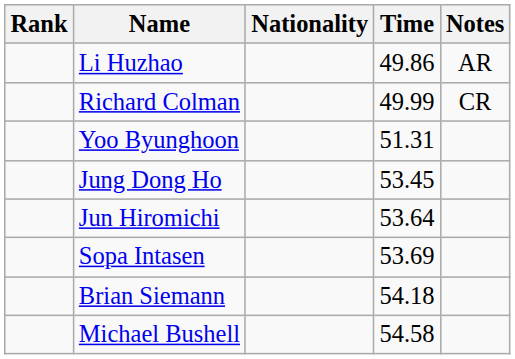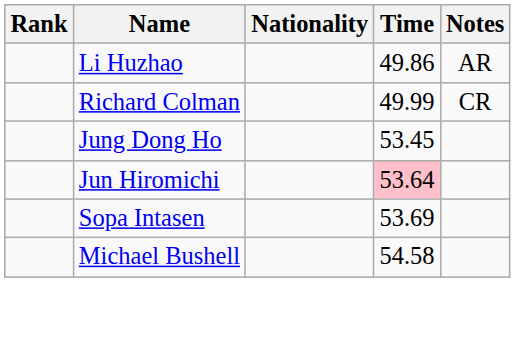 <table class="wikitable sortable" style="text-align:center">
 <tr>
 <th>Rank</th>
 <th>Name</th>
 <th>Nationality</th>
 <th>Time</th>
 <th>Notes</th>
 </tr>
 <tr>
 <td></td>
 <td align=left><a href='#'>Li Huzhao</a></td>
 <td align=left></td>
 <td>49.86</td>
 <td>AR</td>
 </tr>
 <tr>
 <td></td>
 <td align=left><a href='#'>Richard Colman</a></td>
 <td align=left></td>
 <td>49.99</td>
 <td>CR</td>
 </tr>
 <tr>
 <td></td>
-<td align=left><a href='#'>Yoo Byunghoon</a></td>
-<td align=left></td>
-<td>51.31</td>
-<td></td>
-</tr>
-<tr>
-<td></td>
 <td align=left><a href='#'>Jung Dong Ho</a></td>
 <td align=left></td>
 <td>53.45</td>
 <td></td>
 </tr>
 <tr>
 <td></td>
 <td align=left><a href='#'>Jun Hiromichi</a></td>
 <td align=left></td>
-<td>53.64</td>
+<td style="background: pink;">53.64</td>
 <td></td>
 </tr>
 <tr>
 <td></td>
 <td align=left><a href='#'>Sopa Intasen</a></td>
 <td align=left></td>
 <td>53.69</td>
 <td></td>
 </tr>
 <tr>
 <td></td>
-<td align=left><a href='#'>Brian Siemann</a></td>
-<td align=left></td>
-<td>54.18</td>
-<td></td>
-</tr>
-<tr>
-<td></td>
 <td align=left><a href='#'>Michael Bushell</a></td>
 <td align=left></td>
 <td>54.58</td>
 <td></td>
 </tr>
 </table>
